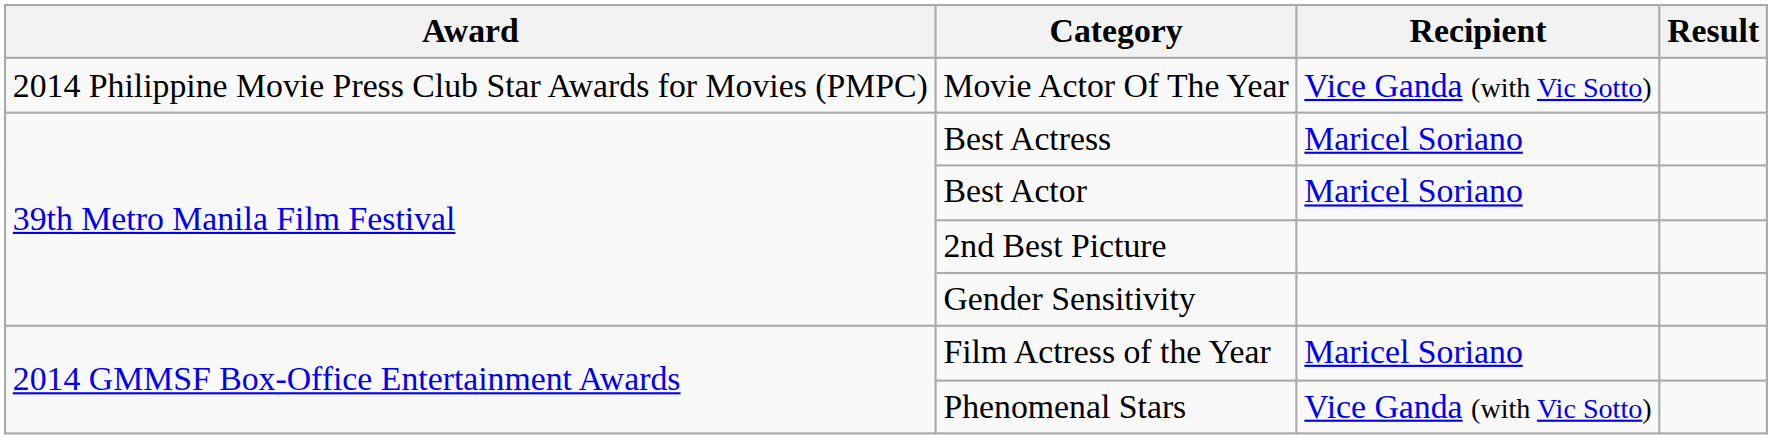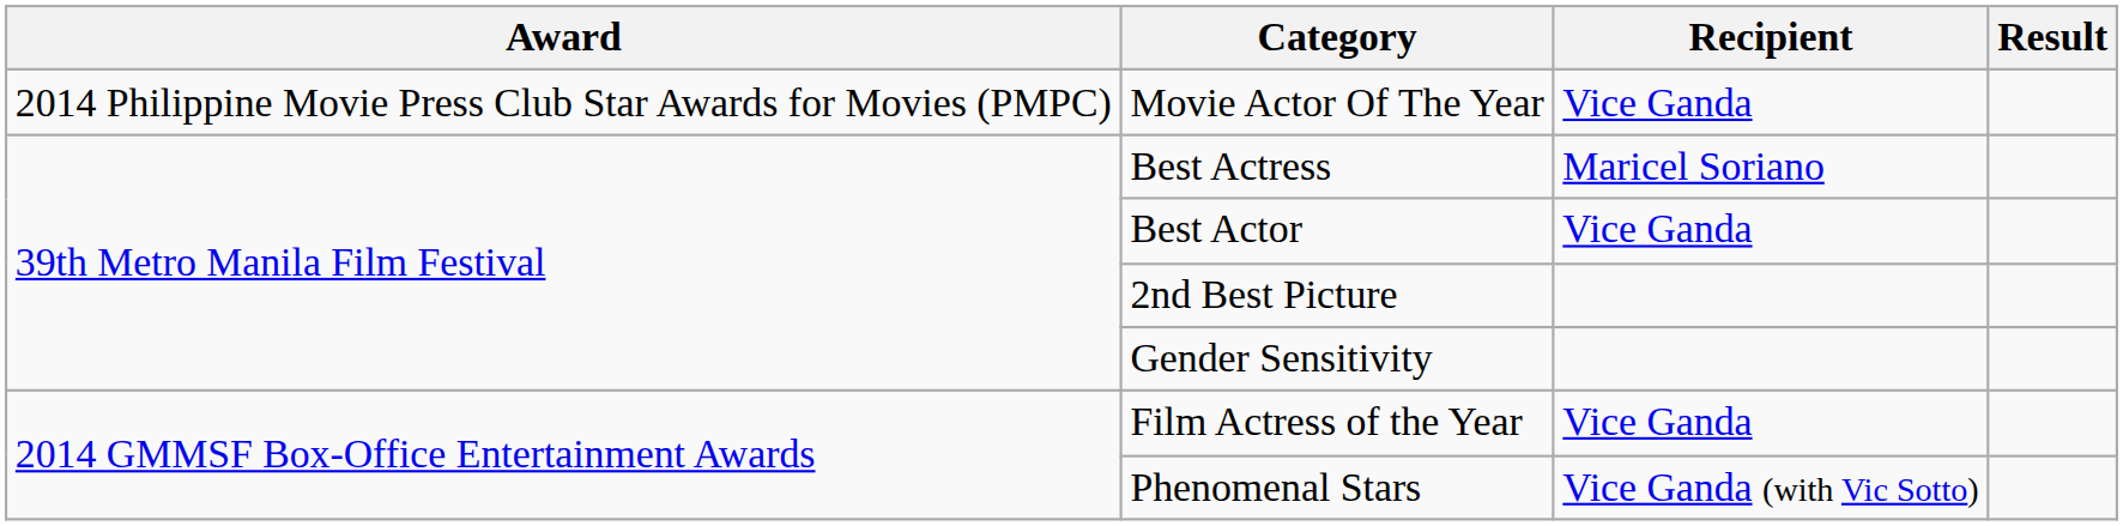 <table class="wikitable">
 <tr>
 <th>Award</th>
 <th>Category</th>
 <th>Recipient</th>
 <th>Result</th>
 </tr>
 <tr>
 <td>2014 Philippine Movie Press Club Star Awards for Movies (PMPC)</td>
 <td>Movie Actor Of The Year</td>
-<td align=center><a href='#'>Vice Ganda</a> <small>(with <a href='#'>Vic Sotto</a>)</small></td>
+<td><a href='#'>Vice Ganda</a></td>
 <td></td>
 </tr>
 <tr>
 <td rowspan="4"><a href='#'>39th Metro Manila Film Festival</a></td>
 <td>Best Actress</td>
 <td><a href='#'>Maricel Soriano</a></td>
 <td></td>
 </tr>
 <tr>
 <td>Best Actor</td>
-<td><a href='#'>Maricel Soriano</a></td>
+<td><a href='#'>Vice Ganda</a></td>
 <td></td>
 </tr>
 <tr>
 <td>2nd Best Picture</td>
 <td></td>
 <td></td>
 </tr>
 <tr>
 <td>Gender Sensitivity</td>
 <td></td>
 <td></td>
 </tr>
 <tr>
 <td rowspan=2><a href='#'>2014 GMMSF Box-Office Entertainment Awards</a></td>
 <td>Film Actress of the Year</td>
-<td><a href='#'>Maricel Soriano</a></td>
+<td><a href='#'>Vice Ganda</a></td>
 <td></td>
 </tr>
 <tr>
 <td>Phenomenal Stars</td>
 <td align=center><a href='#'>Vice Ganda</a> <small>(with <a href='#'>Vic Sotto</a>)</small></td>
 <td></td>
 </tr>
 </table>
